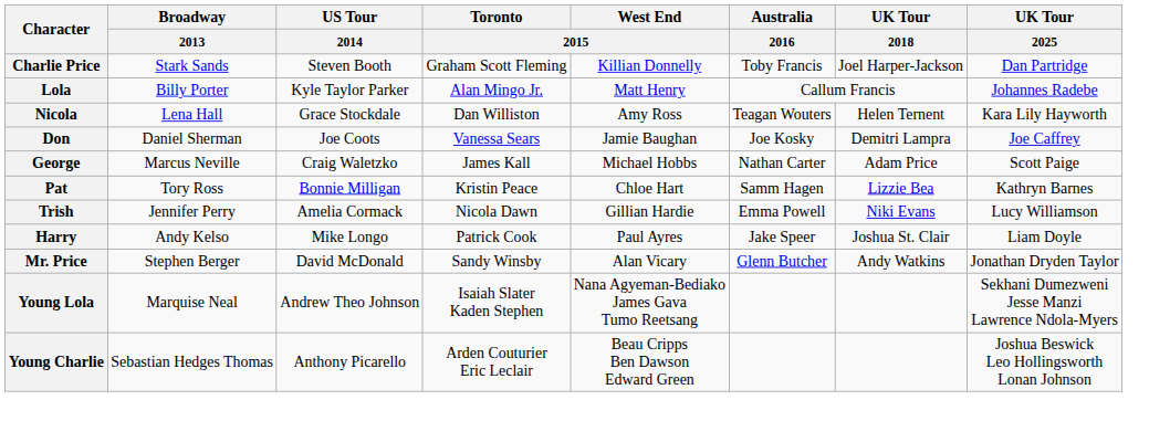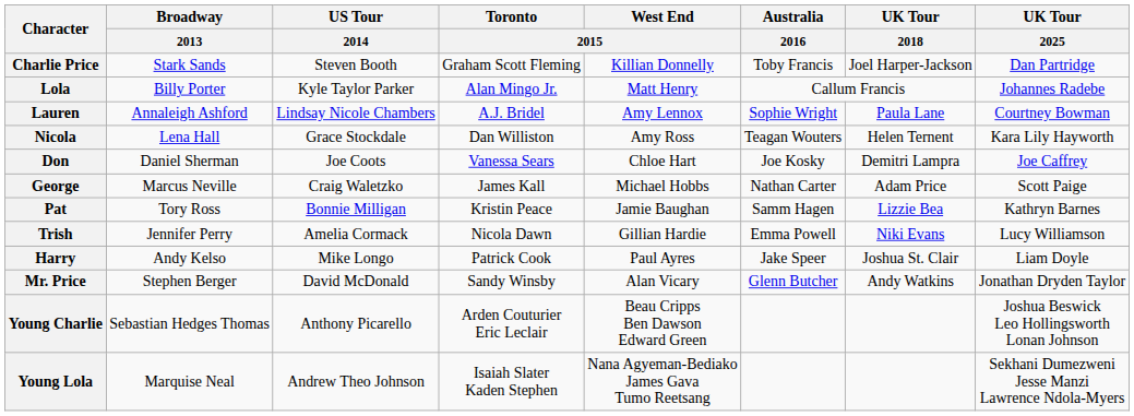 <table class="wikitable" style="text-align:center;">
 <tr>
 <th rowspan="2">Character</th>
 <th>Broadway</th>
 <th>US Tour</th>
 <th>Toronto</th>
 <th>West End</th>
 <th>Australia</th>
 <th>UK Tour</th>
 <th>UK Tour<br></th>
 </tr>
 <tr>
 <th><small>2013</small></th>
 <th><small>2014</small></th>
 <th colspan="2"><small>2015</small></th>
 <th><small>2016</small></th>
 <th><small>2018</small></th>
 <th><small>2025</small></th>
 </tr>
 <tr>
 <th scope="row">Charlie Price</th>
 <td><a href='#'>Stark Sands</a></td>
 <td>Steven Booth</td>
 <td>Graham Scott Fleming</td>
 <td><a href='#'>Killian Donnelly</a></td>
 <td>Toby Francis</td>
 <td>Joel Harper-Jackson</td>
 <td><a href='#'>Dan Partridge</a></td>
 </tr>
 <tr>
 <th scope="row">Lola</th>
 <td><a href='#'>Billy Porter</a></td>
 <td>Kyle Taylor Parker</td>
 <td><a href='#'>Alan Mingo Jr.</a></td>
 <td><a href='#'>Matt Henry</a></td>
 <td colspan="2">Callum Francis</td>
 <td><a href='#'>Johannes Radebe</a></td>
 </tr>
 <tr>
+<th scope="row">Lauren</th>
+<td><a href='#'>Annaleigh Ashford</a></td>
+<td><a href='#'>Lindsay Nicole Chambers</a></td>
+<td><a href='#'>A.J. Bridel</a></td>
+<td><a href='#'>Amy Lennox</a></td>
+<td><a href='#'>Sophie Wright</a></td>
+<td><a href='#'>Paula Lane</a></td>
+<td><a href='#'>Courtney Bowman</a></td>
+</tr>
+<tr>
 <th scope="row">Nicola</th>
 <td><a href='#'>Lena Hall</a></td>
 <td>Grace Stockdale</td>
 <td>Dan Williston</td>
 <td>Amy Ross</td>
 <td>Teagan Wouters</td>
 <td>Helen Ternent</td>
 <td>Kara Lily Hayworth</td>
 </tr>
 <tr>
 <th scope="row">Don</th>
 <td>Daniel Sherman</td>
 <td>Joe Coots</td>
 <td><a href='#'>Vanessa Sears</a></td>
-<td>Jamie Baughan</td>
+<td>Chloe Hart</td>
 <td>Joe Kosky</td>
 <td>Demitri Lampra</td>
 <td><a href='#'>Joe Caffrey</a></td>
 </tr>
 <tr>
 <th scope="row">George</th>
 <td>Marcus Neville</td>
 <td>Craig Waletzko</td>
 <td>James Kall</td>
 <td>Michael Hobbs</td>
 <td>Nathan Carter</td>
 <td>Adam Price</td>
 <td>Scott Paige</td>
 </tr>
 <tr>
 <th scope="row">Pat</th>
 <td>Tory Ross</td>
 <td><a href='#'>Bonnie Milligan</a></td>
 <td>Kristin Peace</td>
-<td>Chloe Hart</td>
+<td>Jamie Baughan</td>
 <td>Samm Hagen</td>
 <td><a href='#'>Lizzie Bea</a></td>
 <td>Kathryn Barnes</td>
 </tr>
 <tr>
 <th scope="row">Trish</th>
 <td>Jennifer Perry</td>
 <td>Amelia Cormack</td>
 <td>Nicola Dawn</td>
 <td>Gillian Hardie</td>
 <td>Emma Powell</td>
 <td><a href='#'>Niki Evans</a></td>
 <td>Lucy Williamson</td>
 </tr>
 <tr>
 <th scope="row">Harry</th>
 <td>Andy Kelso</td>
 <td>Mike Longo</td>
 <td>Patrick Cook</td>
 <td>Paul Ayres</td>
 <td>Jake Speer</td>
 <td>Joshua St. Clair</td>
 <td>Liam Doyle</td>
 </tr>
 <tr>
 <th scope="row">Mr. Price</th>
 <td>Stephen Berger</td>
 <td>David McDonald</td>
 <td>Sandy Winsby</td>
 <td>Alan Vicary</td>
 <td><a href='#'>Glenn Butcher</a></td>
 <td>Andy Watkins</td>
 <td>Jonathan Dryden Taylor</td>
 </tr>
 <tr>
+<th scope="row">Young Charlie</th>
+<td>Sebastian Hedges Thomas</td>
+<td>Anthony Picarello</td>
+<td>Arden Couturier<br>Eric Leclair</td>
+<td>Beau Cripps<br>Ben Dawson<br>Edward Green</td>
+<td></td>
+<td></td>
+<td>Joshua Beswick<br>Leo Hollingsworth<br>Lonan Johnson</td>
+</tr>
+<tr>
 <th scope="row">Young Lola</th>
 <td>Marquise Neal</td>
 <td>Andrew Theo Johnson</td>
 <td>Isaiah Slater<br>Kaden Stephen</td>
 <td>Nana Agyeman-Bediako<br>James Gava<br>Tumo Reetsang</td>
 <td></td>
 <td></td>
 <td>Sekhani Dumezweni<br>Jesse Manzi<br>Lawrence Ndola-Myers</td>
 </tr>
-<tr>
-<th scope="row">Young Charlie</th>
-<td>Sebastian Hedges Thomas</td>
-<td>Anthony Picarello</td>
-<td>Arden Couturier<br>Eric Leclair</td>
-<td>Beau Cripps<br>Ben Dawson<br>Edward Green</td>
-<td></td>
-<td></td>
-<td>Joshua Beswick<br>Leo Hollingsworth<br>Lonan Johnson</td>
-</tr>
 </table>
